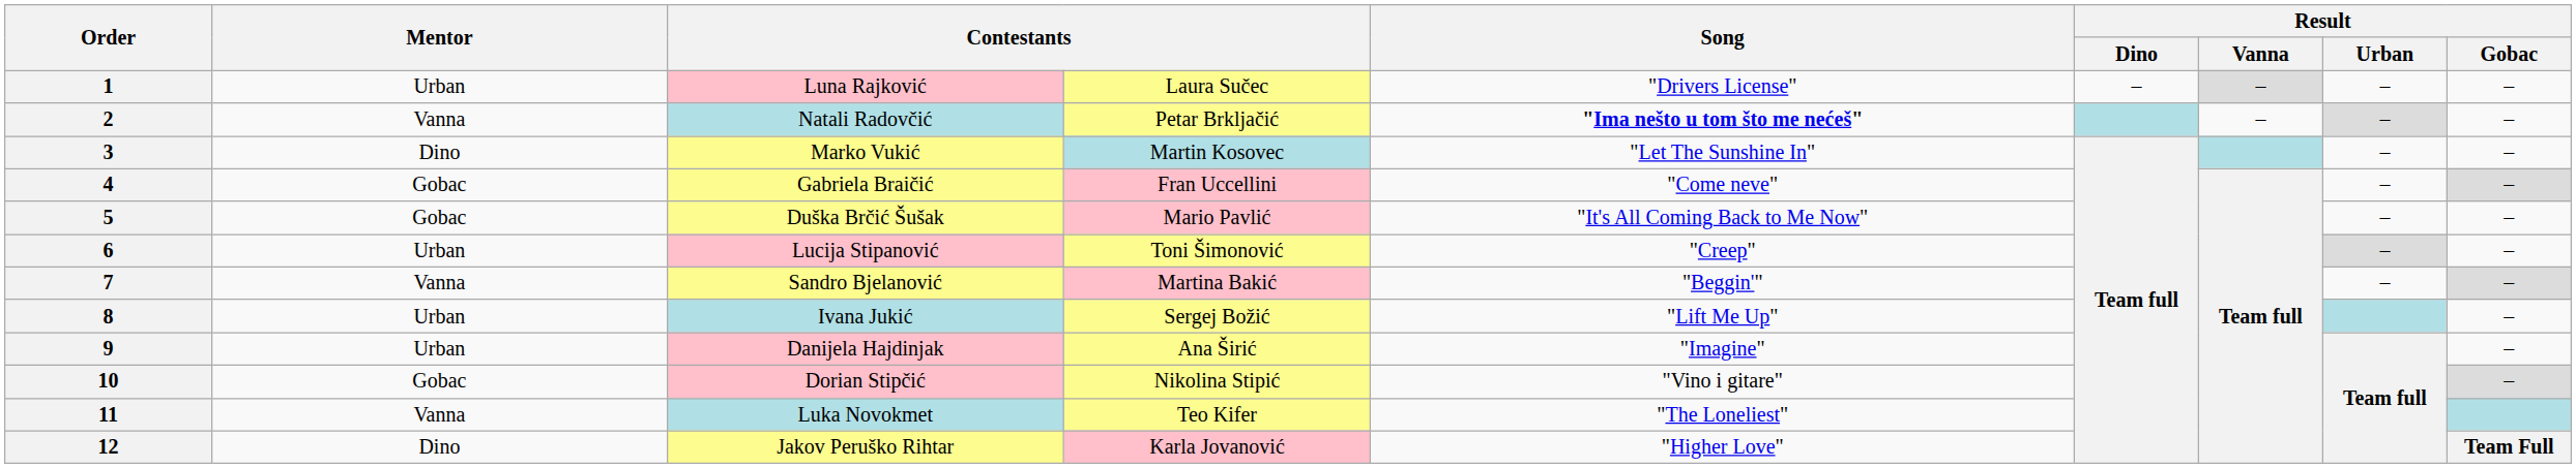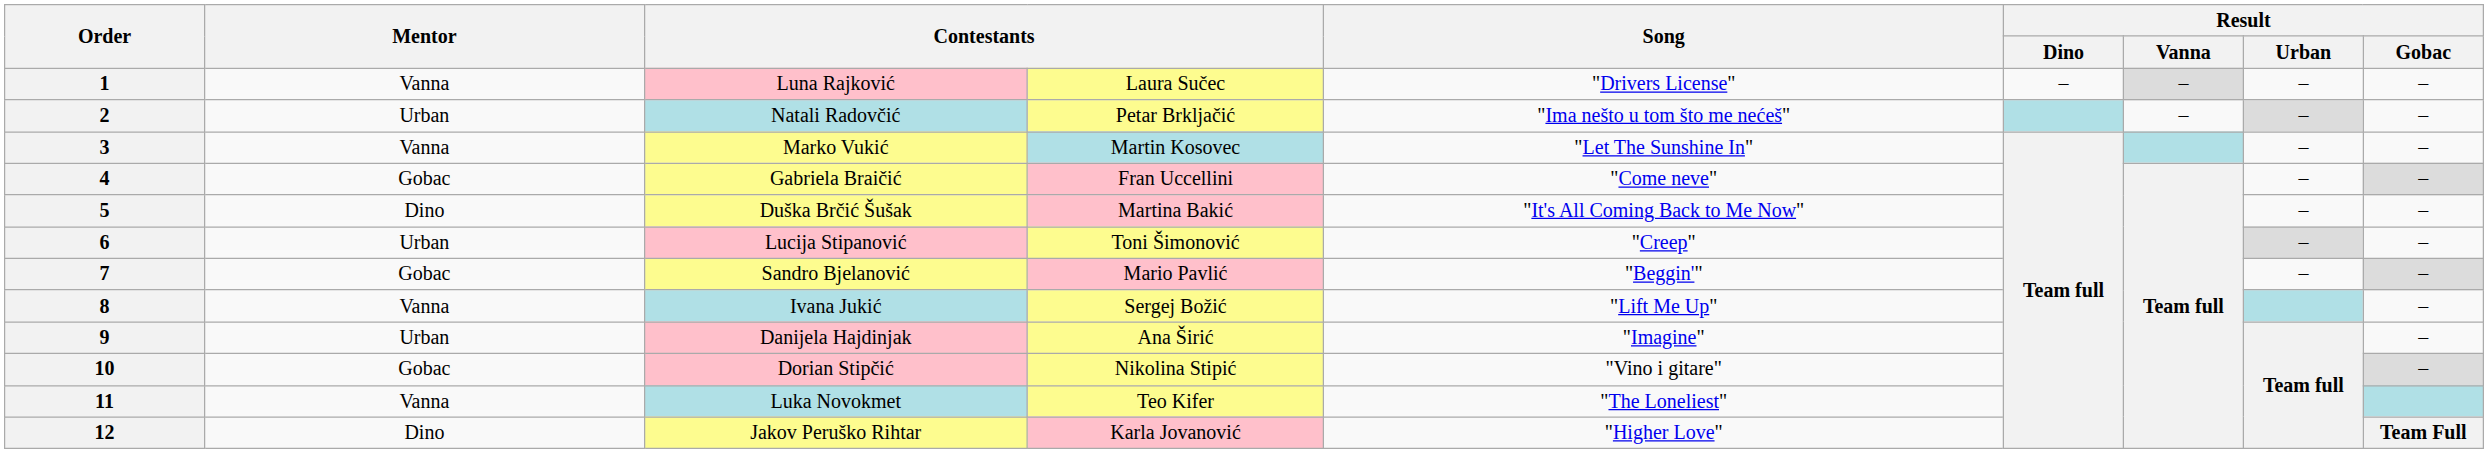 <table class="wikitable" style="text-align: center; width:100%;">
 <tr>
 <th rowspan="2" style="width:05%;">Order</th>
 <th rowspan="2" style="width:11%;">Mentor</th>
 <th colspan="2" rowspan="2" style="width:17%;">Contestants</th>
 <th rowspan="2" style="width:17%;">Song</th>
 <th colspan="4" style="width:12%;">Result</th>
 </tr>
 <tr>
 <th style="width:03%;">Dino</th>
 <th style="width:03%;">Vanna</th>
 <th style="width:03%;">Urban</th>
 <th style="width:03%;">Gobac</th>
 </tr>
 <tr>
 <th>1</th>
-<td>Urban</td>
+<td>Vanna</td>
 <td style="background:pink">Luna Rajković</td>
 <td style="background:#fdfc8f">Laura Sučec</td>
 <td>"<a href='#'>Drivers License</a>"</td>
 <td>–</td>
 <td style="background:#DCDCDC">–</td>
 <td>–</td>
 <td>–</td>
 </tr>
 <tr>
 <th>2</th>
-<td>Vanna</td>
+<td>Urban</td>
 <td style="background:#b0e0e6">Natali Radovčić</td>
 <td style="background:#fdfc8f">Petar Brkljačić</td>
-<td><strong>"<a href='#'>Ima nešto u tom što me nećeš</a>"</strong></td>
+<td>"<a href='#'>Ima nešto u tom što me nećeš</a>"</td>
 <td style="background:#b0e0e6"></td>
 <td>–</td>
 <td style="background:#DCDCDC">–</td>
 <td>–</td>
 </tr>
 <tr>
 <th>3</th>
-<td>Dino</td>
+<td>Vanna</td>
 <td style="background:#fdfc8f">Marko Vukić</td>
 <td style="background:#b0e0e6">Martin Kosovec</td>
 <td>"<a href='#'>Let The Sunshine In</a>"</td>
 <th rowspan="10">Team full</th>
 <td style="background:#b0e0e6"></td>
 <td>–</td>
 <td>–</td>
 </tr>
 <tr>
 <th>4</th>
 <td>Gobac</td>
 <td style="background:#fdfc8f">Gabriela Braičić</td>
 <td style="background:pink">Fran Uccellini</td>
 <td>"<a href='#'>Come neve</a>"</td>
 <th rowspan="9">Team full</th>
 <td>–</td>
 <td style="background:#DCDCDC">–</td>
 </tr>
 <tr>
 <th>5</th>
-<td>Gobac</td>
+<td>Dino</td>
 <td style="background:#fdfc8f">Duška Brčić Šušak</td>
-<td style="background:pink">Mario Pavlić</td>
+<td style="background:pink">Martina Bakić</td>
 <td>"<a href='#'>It's All Coming Back to Me Now</a>"</td>
 <td>–</td>
 <td>–</td>
 </tr>
 <tr>
 <th>6</th>
 <td>Urban</td>
 <td style="background:pink">Lucija Stipanović</td>
 <td style="background:#fdfc8f">Toni Šimonović</td>
 <td>"<a href='#'>Creep</a>"</td>
 <td style="background:#DCDCDC">–</td>
 <td>–</td>
 </tr>
 <tr>
 <th>7</th>
-<td>Vanna</td>
+<td>Gobac</td>
 <td style="background:#fdfc8f">Sandro Bjelanović</td>
-<td style="background:pink">Martina Bakić</td>
+<td style="background:pink">Mario Pavlić</td>
 <td>"<a href='#'>Beggin'</a>"</td>
 <td>–</td>
 <td style="background:#DCDCDC">–</td>
 </tr>
 <tr>
 <th>8</th>
-<td>Urban</td>
+<td>Vanna</td>
 <td style="background:#b0e0e6">Ivana Jukić</td>
 <td style="background:#fdfc8f">Sergej Božić</td>
 <td>"<a href='#'>Lift Me Up</a>"</td>
 <td style="background:#b0e0e6"></td>
 <td>–</td>
 </tr>
 <tr>
 <th>9</th>
 <td>Urban</td>
 <td style="background:pink">Danijela Hajdinjak</td>
 <td style="background:#fdfc8f">Ana Širić</td>
 <td>"<a href='#'>Imagine</a>"</td>
 <th rowspan="4">Team full</th>
 <td>–</td>
 </tr>
 <tr>
 <th>10</th>
 <td>Gobac</td>
 <td style="background:pink">Dorian Stipčić</td>
 <td style="background:#fdfc8f">Nikolina Stipić</td>
 <td>"Vino i gitare"</td>
 <td style="background:#DCDCDC">–</td>
 </tr>
 <tr>
 <th>11</th>
 <td>Vanna</td>
 <td style="background:#b0e0e6">Luka Novokmet</td>
 <td style="background:#fdfc8f">Teo Kifer</td>
 <td>"<a href='#'>The Loneliest</a>"</td>
 <td style="background:#b0e0e6"></td>
 </tr>
 <tr>
 <th>12</th>
 <td>Dino</td>
 <td style="background:#fdfc8f">Jakov Peruško Rihtar</td>
 <td style="background:pink">Karla Jovanović</td>
 <td>"<a href='#'>Higher Love</a>"</td>
 <th>Team Full</th>
 </tr>
 </table>
